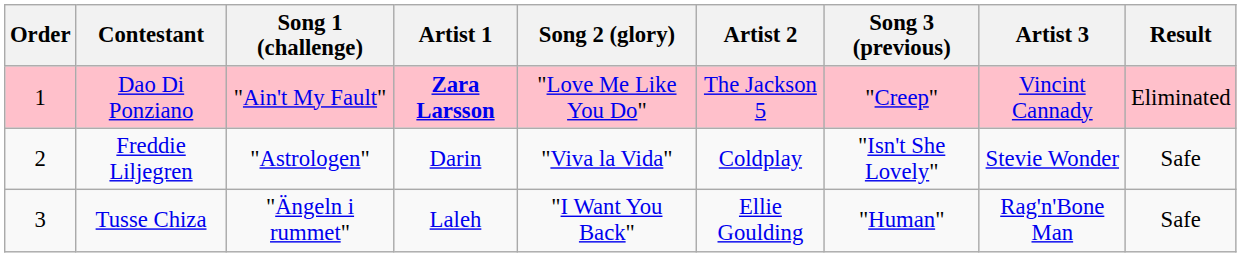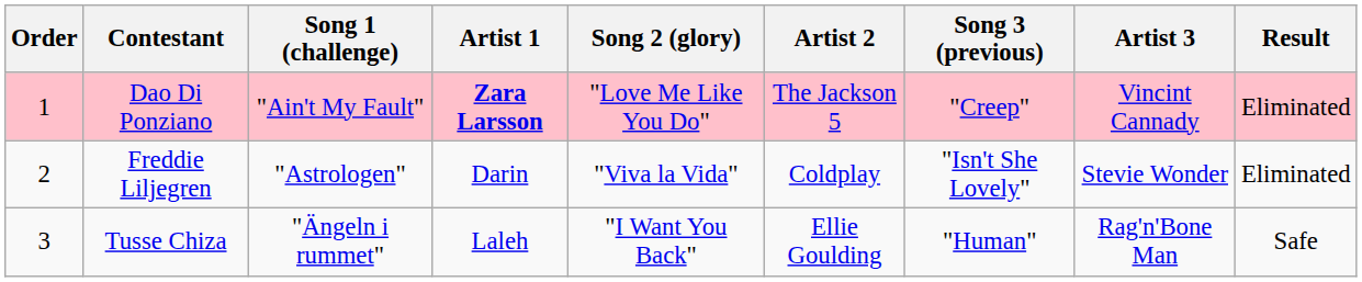 <table class="wikitable plainrowheaders sortable" style="text-align:center;">
 <tr>
 <th scope="col">Order</th>
 <th scope="col">Contestant</th>
 <th scope="col">Song 1 (challenge)</th>
 <th scope="col">Artist 1</th>
 <th scope="col">Song 2 (glory)</th>
 <th scope="col">Artist 2</th>
 <th scope="col">Song 3 (previous)</th>
 <th scope="col">Artist 3</th>
 <th scope="col">Result</th>
 </tr>
 <tr style="background:pink;">
 <td>1</td>
 <td scope="row"><a href='#'>Dao Di Ponziano</a></td>
 <td>"<a href='#'>Ain't My Fault</a>"</td>
 <td><strong><a href='#'>Zara Larsson</a></strong></td>
 <td>"<a href='#'>Love Me Like You Do</a>"</td>
 <td><a href='#'>The Jackson 5</a></td>
 <td>"<a href='#'>Creep</a>"</td>
 <td><a href='#'>Vincint Cannady</a></td>
 <td>Eliminated</td>
 </tr>
 <tr>
 <td>2</td>
 <td scope="row"><a href='#'>Freddie Liljegren</a></td>
 <td>"<a href='#'>Astrologen</a>"</td>
 <td><a href='#'>Darin</a></td>
 <td>"<a href='#'>Viva la Vida</a>"</td>
 <td><a href='#'>Coldplay</a></td>
 <td>"<a href='#'>Isn't She Lovely</a>"</td>
 <td><a href='#'>Stevie Wonder</a></td>
-<td>Safe</td>
+<td>Eliminated</td>
 </tr>
 <tr>
 <td>3</td>
 <td scope="row"><a href='#'>Tusse Chiza</a></td>
 <td>"<a href='#'>Ängeln i rummet</a>"</td>
 <td><a href='#'>Laleh</a></td>
 <td>"<a href='#'>I Want You Back</a>"</td>
 <td><a href='#'>Ellie Goulding</a></td>
 <td>"<a href='#'>Human</a>"</td>
 <td><a href='#'>Rag'n'Bone Man</a></td>
 <td>Safe</td>
 </tr>
 </table>
